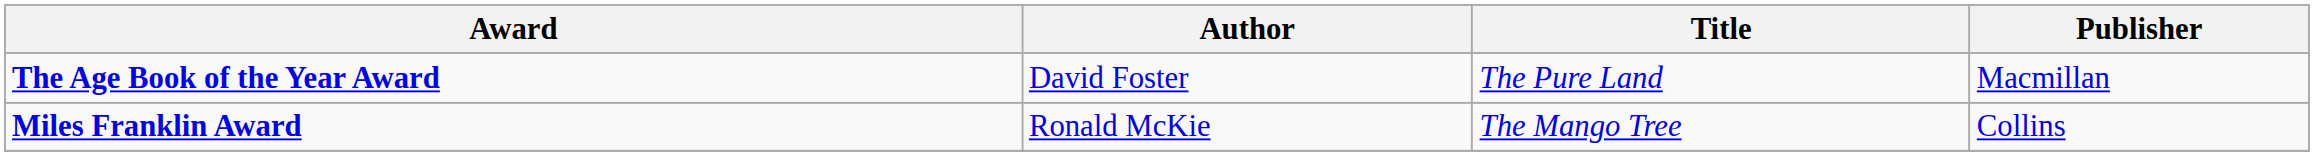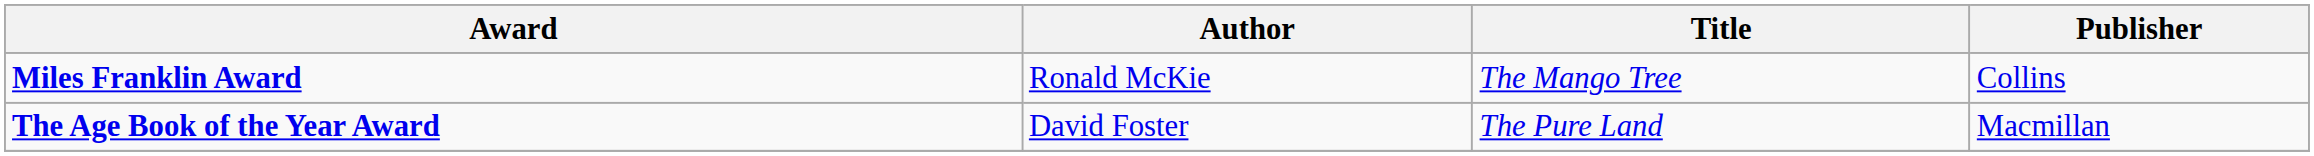 <table class="wikitable" width=95%>
 <tr>
 <th>Award</th>
 <th>Author</th>
 <th>Title</th>
 <th>Publisher</th>
 </tr>
 <tr>
+<td><strong><a href='#'>Miles Franklin Award</a></strong></td>
+<td><a href='#'>Ronald McKie</a></td>
+<td><em><a href='#'>The Mango Tree</a></em></td>
+<td><a href='#'>Collins</a></td>
+</tr>
+<tr>
 <td><strong><a href='#'>The Age Book of the Year Award</a></strong></td>
 <td><a href='#'>David Foster</a></td>
 <td><em><a href='#'>The Pure Land</a></em></td>
 <td><a href='#'>Macmillan</a></td>
 </tr>
 <tr>
-<td><strong><a href='#'>Miles Franklin Award</a></strong></td>
-<td><a href='#'>Ronald McKie</a></td>
-<td><em><a href='#'>The Mango Tree</a></em></td>
-<td><a href='#'>Collins</a></td>
-</tr>
-<tr>
 </tr>
 </table>
